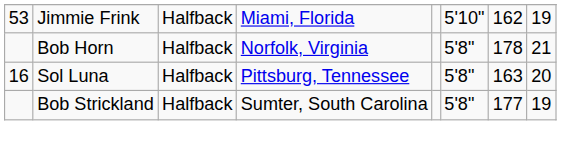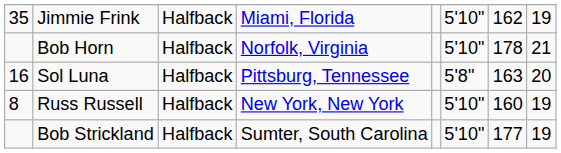 <table class="wikitable">
 <tr>
 </tr>
 <tr>
-<td>53</td>
+<td>35</td>
 <td>Jimmie Frink</td>
 <td>Halfback</td>
 <td><a href='#'>Miami, Florida</a></td>
 <td></td>
 <td>5'10"</td>
 <td>162</td>
 <td>19</td>
 </tr>
 <tr>
 <td></td>
 <td>Bob Horn</td>
 <td>Halfback</td>
 <td><a href='#'>Norfolk, Virginia</a></td>
 <td></td>
-<td>5'8"</td>
+<td>5'10"</td>
 <td>178</td>
 <td>21</td>
 </tr>
 <tr>
 <td>16</td>
 <td>Sol Luna</td>
 <td>Halfback</td>
 <td><a href='#'>Pittsburg, Tennessee</a></td>
 <td></td>
 <td>5'8"</td>
 <td>163</td>
 <td>20</td>
 </tr>
 <tr>
+<td>8</td>
+<td>Russ Russell</td>
+<td>Halfback</td>
+<td><a href='#'>New York, New York</a></td>
+<td></td>
+<td>5'10"</td>
+<td>160</td>
+<td>19</td>
+</tr>
+<tr>
 <td></td>
 <td>Bob Strickland</td>
 <td>Halfback</td>
 <td>Sumter, South Carolina</td>
 <td></td>
-<td>5'8"</td>
+<td>5'10"</td>
 <td>177</td>
 <td>19</td>
 </tr>
 </table>
